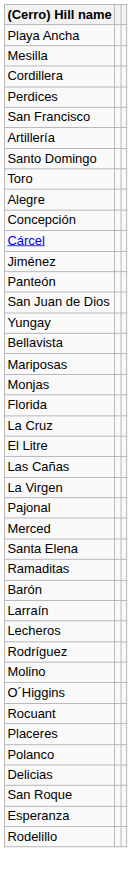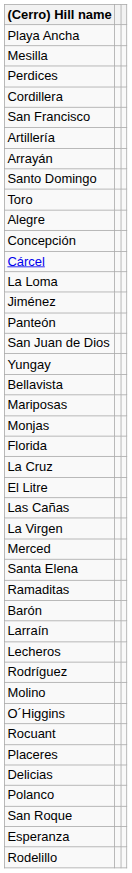 <table class="wikitable sortable">
 <tr>
 <th>(Cerro) Hill name</th>
 <th></th>
 <th></th>
 </tr>
 <tr>
 <td>Playa Ancha</td>
 <td></td>
 <td></td>
 </tr>
 <tr>
 <td>Mesilla</td>
 <td></td>
 <td></td>
 </tr>
 <tr>
-<td>Cordillera</td>
+<td>Perdices</td>
 <td></td>
 <td></td>
 </tr>
 <tr>
-<td>Perdices</td>
+<td>Cordillera</td>
 <td></td>
 <td></td>
 </tr>
 <tr>
 <td>San Francisco</td>
 <td></td>
 <td></td>
 </tr>
 <tr>
 <td>Artillería</td>
+<td></td>
+<td></td>
+</tr>
+<tr>
+<td>Arrayán</td>
 <td></td>
 <td></td>
 </tr>
 <tr>
 <td>Santo Domingo</td>
 <td></td>
 <td></td>
 </tr>
 <tr>
 <td>Toro</td>
 <td></td>
 <td></td>
 </tr>
 <tr>
 <td>Alegre</td>
 <td></td>
 <td></td>
 </tr>
 <tr>
 <td>Concepción</td>
 <td></td>
 <td></td>
 </tr>
 <tr>
 <td><a href='#'>Cárcel</a></td>
+<td></td>
+<td></td>
+</tr>
+<tr>
+<td>La Loma</td>
 <td></td>
 <td></td>
 </tr>
 <tr>
 <td>Jiménez</td>
 <td></td>
 <td></td>
 </tr>
 <tr>
 <td>Panteón</td>
 <td></td>
 <td></td>
 </tr>
 <tr>
 <td>San Juan de Dios</td>
 <td></td>
 <td></td>
 </tr>
 <tr>
 <td>Yungay</td>
 <td></td>
 <td></td>
 </tr>
 <tr>
 <td>Bellavista</td>
 <td></td>
 <td></td>
 </tr>
 <tr>
 <td>Mariposas</td>
 <td></td>
 <td></td>
 </tr>
 <tr>
 <td>Monjas</td>
 <td></td>
 <td></td>
 </tr>
 <tr>
 <td>Florida</td>
 <td></td>
 <td></td>
 </tr>
 <tr>
 <td>La Cruz</td>
 <td></td>
 <td></td>
 </tr>
 <tr>
 <td>El Litre</td>
 <td></td>
 <td></td>
 </tr>
 <tr>
 <td>Las Cañas</td>
 <td></td>
 <td></td>
 </tr>
 <tr>
 <td>La Virgen</td>
 <td></td>
 <td></td>
 </tr>
 <tr>
-<td>Pajonal</td>
-<td></td>
-<td></td>
-</tr>
-<tr>
 <td>Merced</td>
 <td></td>
 <td></td>
 </tr>
 <tr>
 <td>Santa Elena</td>
 <td></td>
 <td></td>
 </tr>
 <tr>
 <td>Ramaditas</td>
 <td></td>
 <td></td>
 </tr>
 <tr>
 <td>Barón</td>
 <td></td>
 <td></td>
 </tr>
 <tr>
 <td>Larraín</td>
 <td></td>
 <td></td>
 </tr>
 <tr>
 <td>Lecheros</td>
 <td></td>
 <td></td>
 </tr>
 <tr>
 <td>Rodríguez</td>
 <td></td>
 <td></td>
 </tr>
 <tr>
 <td>Molino</td>
 <td></td>
 <td></td>
 </tr>
 <tr>
 <td>O´Higgins</td>
 <td></td>
 <td></td>
 </tr>
 <tr>
 <td>Rocuant</td>
 <td></td>
 <td></td>
 </tr>
 <tr>
 <td>Placeres</td>
 <td></td>
 <td></td>
 </tr>
 <tr>
-<td>Polanco</td>
+<td>Delicias</td>
 <td></td>
 <td></td>
 </tr>
 <tr>
-<td>Delicias</td>
+<td>Polanco</td>
 <td></td>
 <td></td>
 </tr>
 <tr>
 <td>San Roque</td>
 <td></td>
 <td></td>
 </tr>
 <tr>
 <td>Esperanza</td>
 <td></td>
 <td></td>
 </tr>
 <tr>
 <td>Rodelillo</td>
 <td></td>
 <td></td>
 </tr>
 </table>
